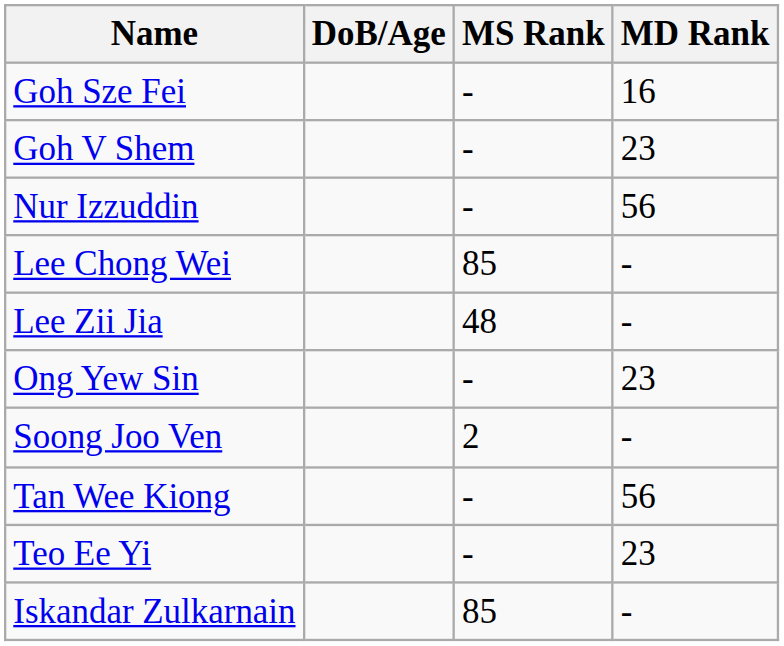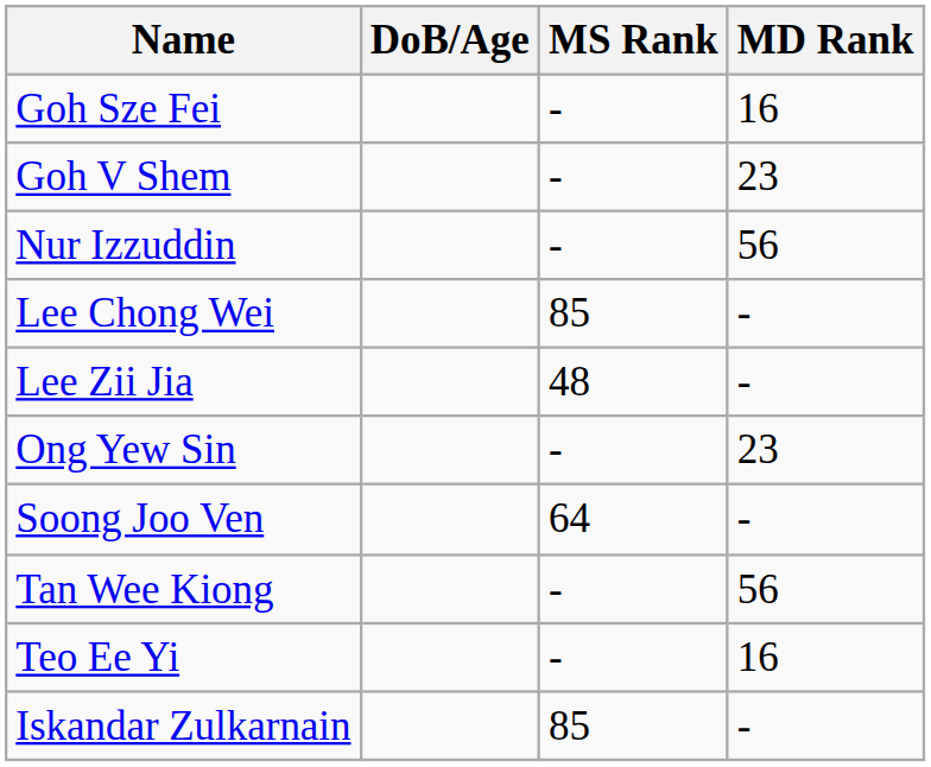 <table class="wikitable" style="text-align: left; font-size:95%;">
 <tr>
 <th>Name</th>
 <th>DoB/Age</th>
 <th>MS Rank</th>
 <th>MD Rank</th>
 </tr>
 <tr>
 <td><a href='#'>Goh Sze Fei</a></td>
 <td></td>
 <td>-</td>
 <td>16</td>
 </tr>
 <tr>
 <td><a href='#'>Goh V Shem</a></td>
 <td></td>
 <td>-</td>
 <td>23</td>
 </tr>
 <tr>
 <td><a href='#'>Nur Izzuddin</a></td>
 <td></td>
 <td>-</td>
 <td>56</td>
 </tr>
 <tr>
 <td><a href='#'>Lee Chong Wei</a></td>
 <td></td>
 <td>85</td>
 <td>-</td>
 </tr>
 <tr>
 <td><a href='#'>Lee Zii Jia</a></td>
 <td></td>
 <td>48</td>
 <td>-</td>
 </tr>
 <tr>
 <td><a href='#'>Ong Yew Sin</a></td>
 <td></td>
 <td>-</td>
 <td>23</td>
 </tr>
 <tr>
 <td><a href='#'>Soong Joo Ven</a></td>
 <td></td>
-<td>2</td>
+<td>64</td>
 <td>-</td>
 </tr>
 <tr>
 <td><a href='#'>Tan Wee Kiong</a></td>
 <td></td>
 <td>-</td>
 <td>56</td>
 </tr>
 <tr>
 <td><a href='#'>Teo Ee Yi</a></td>
 <td></td>
 <td>-</td>
-<td>23</td>
+<td>16</td>
 </tr>
 <tr>
 <td><a href='#'>Iskandar Zulkarnain</a></td>
 <td></td>
 <td>85</td>
 <td>-</td>
 </tr>
 </table>
